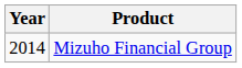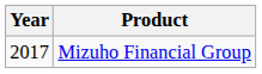 <table class="wikitable">
 <tr>
 <th>Year</th>
 <th>Product</th>
 </tr>
 <tr>
-<td>2014</td>
+<td>2017</td>
 <td><a href='#'>Mizuho Financial Group</a></td>
 </tr>
 </table>
